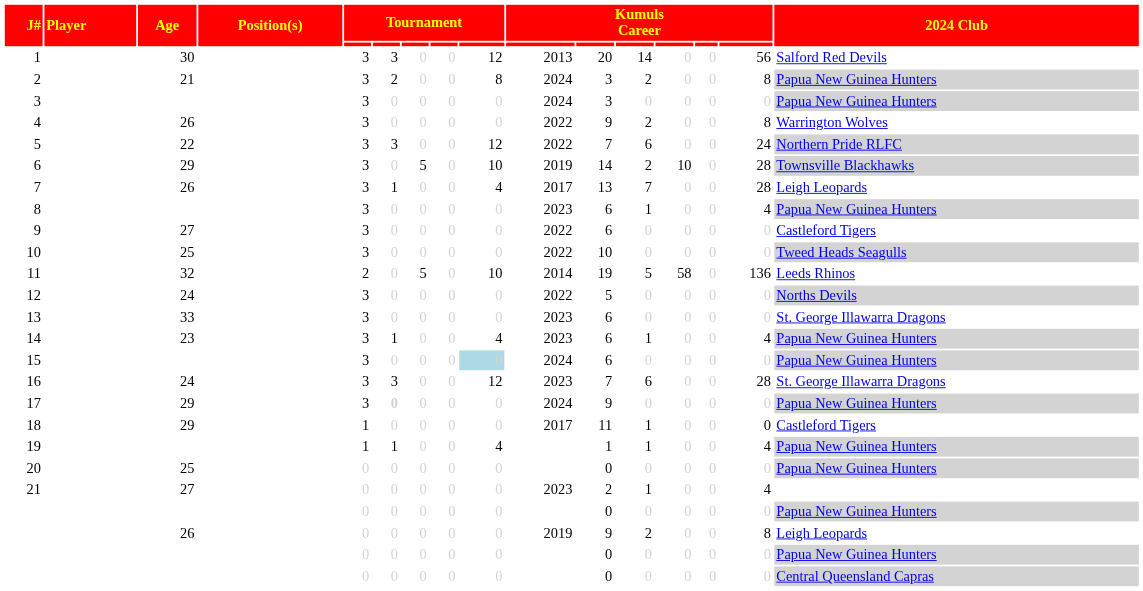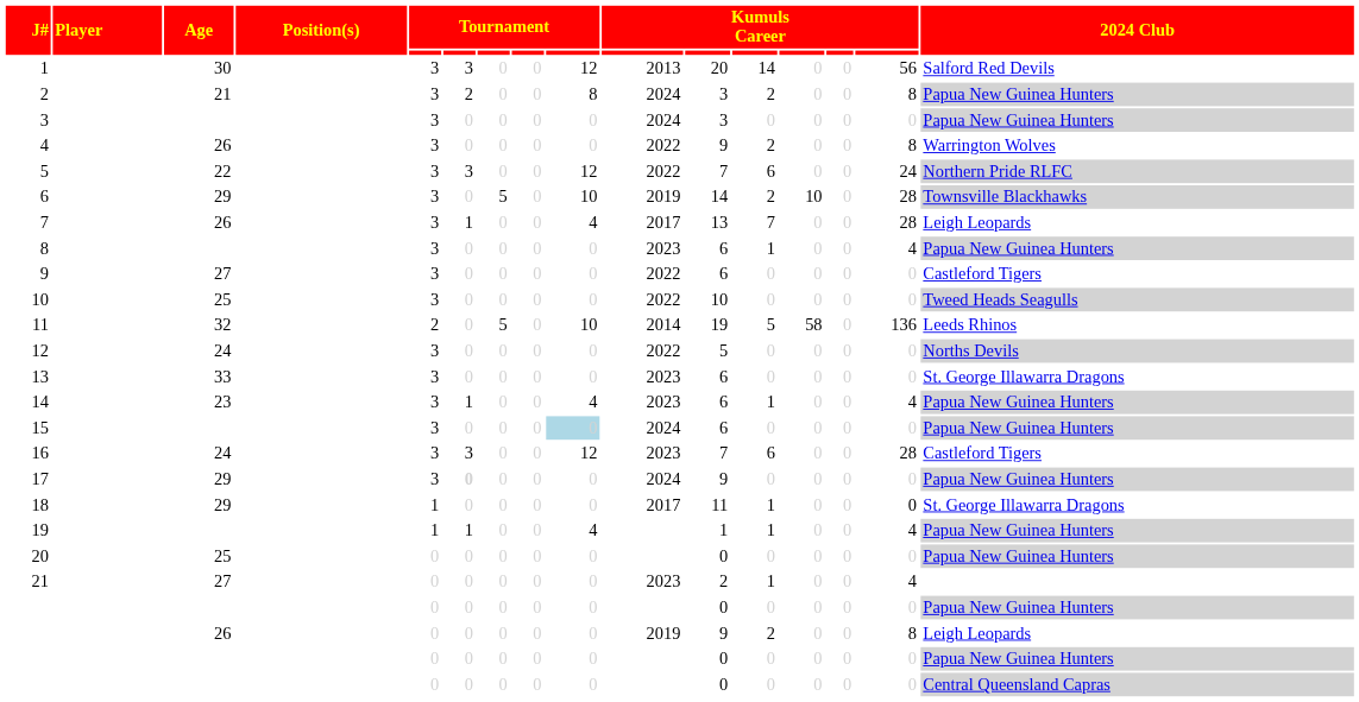 <table class="sortable" border="0" cellspacing="2" cellpadding="2" style="width:100%; text-align:right;">
 <tr style="background:red; color:yellow;">
 <th rowspan=2 class="unsortable">J#</th>
 <th rowspan=2 align=left>Player</th>
 <th rowspan=2 align=center class="unsortable">Age</th>
 <th rowspan=2 align=center class="unsortable">Position(s)</th>
 <th colspan=5 align=center>Tournament</th>
 <th colspan=6 align=center>Kumuls <br> Career</th>
 <th rowspan=2 align=center>2024 Club</th>
 </tr>
 <tr style="background:red; color:yellow;">
 <th class="unsortable"></th>
 <th class="unsortable"></th>
 <th class="unsortable"></th>
 <th class="unsortable"></th>
 <th class="unsortable"></th>
 <th class="unsortable"></th>
 <th class="unsortable"></th>
 <th class="unsortable"></th>
 <th class="unsortable"></th>
 <th class="unsortable"></th>
 <th class="unsortable"></th>
 </tr>
 <tr>
 <td>1</td>
 <td align=left></td>
 <td>30</td>
 <td align=center></td>
 <td>3</td>
 <td>3</td>
 <td style="color:lightgray">0</td>
 <td style="color:lightgray">0</td>
 <td>12</td>
 <td>2013</td>
 <td>20</td>
 <td>14</td>
 <td style="color:lightgray">0</td>
 <td style="color:lightgray">0</td>
 <td>56</td>
 <td align=left>   <a href='#'>Salford Red Devils</a></td>
 </tr>
 <tr>
 <td>2</td>
 <td align=left></td>
 <td>21</td>
 <td align=center></td>
 <td>3</td>
 <td>2</td>
 <td style="color:lightgray">0</td>
 <td style="color:lightgray">0</td>
 <td>8</td>
 <td>2024</td>
 <td>3</td>
 <td>2</td>
 <td style="color:lightgray">0</td>
 <td style="color:lightgray">0</td>
 <td>8</td>
 <td bgcolor=lightgray align=left>   <a href='#'>Papua New Guinea Hunters</a></td>
 </tr>
 <tr>
 <td>3</td>
 <td align=left></td>
 <td></td>
 <td align=center></td>
 <td>3</td>
 <td style="color:lightgray">0</td>
 <td style="color:lightgray">0</td>
 <td style="color:lightgray">0</td>
 <td style="color:lightgray">0</td>
 <td>2024</td>
 <td>3</td>
 <td style="color:lightgray">0</td>
 <td style="color:lightgray">0</td>
 <td style="color:lightgray">0</td>
 <td style="color:lightgray">0</td>
 <td bgcolor=lightgray align=left>   <a href='#'>Papua New Guinea Hunters</a></td>
 </tr>
 <tr>
 <td>4</td>
 <td align=left></td>
 <td>26</td>
 <td align=center></td>
 <td>3</td>
 <td style="color:lightgray">0</td>
 <td style="color:lightgray">0</td>
 <td style="color:lightgray">0</td>
 <td style="color:lightgray">0</td>
 <td>2022</td>
 <td>9</td>
 <td>2</td>
 <td style="color:lightgray">0</td>
 <td style="color:lightgray">0</td>
 <td>8</td>
 <td align=left>   <a href='#'>Warrington Wolves</a></td>
 </tr>
 <tr>
 <td>5</td>
 <td align=left></td>
 <td>22</td>
 <td align=center></td>
 <td>3</td>
 <td>3</td>
 <td style="color:lightgray">0</td>
 <td style="color:lightgray">0</td>
 <td>12</td>
 <td>2022</td>
 <td>7</td>
 <td>6</td>
 <td style="color:lightgray">0</td>
 <td style="color:lightgray">0</td>
 <td>24</td>
 <td bgcolor=lightgray align=left>   <a href='#'>Northern Pride RLFC</a></td>
 </tr>
 <tr>
 <td>6</td>
 <td align=left></td>
 <td>29</td>
 <td align=center></td>
 <td>3</td>
 <td style="color:lightgray">0</td>
 <td>5</td>
 <td style="color:lightgray">0</td>
 <td>10</td>
 <td>2019</td>
 <td>14</td>
 <td>2</td>
 <td>10</td>
 <td style="color:lightgray">0</td>
 <td>28</td>
 <td bgcolor=lightgray align=left>   <a href='#'>Townsville Blackhawks</a></td>
 </tr>
 <tr>
 <td>7</td>
 <td align=left></td>
 <td>26</td>
 <td align=center></td>
 <td>3</td>
 <td>1</td>
 <td style="color:lightgray">0</td>
 <td style="color:lightgray">0</td>
 <td>4</td>
 <td>2017</td>
 <td>13</td>
 <td>7</td>
 <td style="color:lightgray">0</td>
 <td style="color:lightgray">0</td>
 <td>28</td>
 <td align=left>   <a href='#'>Leigh Leopards</a></td>
 </tr>
 <tr>
 <td>8</td>
 <td align=left></td>
 <td></td>
 <td align=center></td>
 <td>3</td>
 <td style="color:lightgray">0</td>
 <td style="color:lightgray">0</td>
 <td style="color:lightgray">0</td>
 <td style="color:lightgray">0</td>
 <td>2023</td>
 <td>6</td>
 <td>1</td>
 <td style="color:lightgray">0</td>
 <td style="color:lightgray">0</td>
 <td>4</td>
 <td bgcolor=lightgray align=left>   <a href='#'>Papua New Guinea Hunters</a></td>
 </tr>
 <tr>
 <td>9</td>
 <td align=left></td>
 <td>27</td>
 <td align=center></td>
 <td>3</td>
 <td style="color:lightgray">0</td>
 <td style="color:lightgray">0</td>
 <td style="color:lightgray">0</td>
 <td style="color:lightgray">0</td>
 <td>2022</td>
 <td>6</td>
 <td style="color:lightgray">0</td>
 <td style="color:lightgray">0</td>
 <td style="color:lightgray">0</td>
 <td style="color:lightgray">0</td>
 <td align=left>   <a href='#'>Castleford Tigers</a></td>
 </tr>
 <tr>
 <td>10</td>
 <td align=left></td>
 <td>25</td>
 <td align=center></td>
 <td>3</td>
 <td style="color:lightgray">0</td>
 <td style="color:lightgray">0</td>
 <td style="color:lightgray">0</td>
 <td style="color:lightgray">0</td>
 <td>2022</td>
 <td>10</td>
 <td style="color:lightgray">0</td>
 <td style="color:lightgray">0</td>
 <td style="color:lightgray">0</td>
 <td style="color:lightgray">0</td>
 <td bgcolor=lightgray align=left>   <a href='#'>Tweed Heads Seagulls</a></td>
 </tr>
 <tr>
 <td>11</td>
 <td align=left></td>
 <td>32</td>
 <td align=center></td>
 <td>2</td>
 <td style="color:lightgray">0</td>
 <td>5</td>
 <td style="color:lightgray">0</td>
 <td>10</td>
 <td>2014</td>
 <td>19</td>
 <td>5</td>
 <td>58</td>
 <td style="color:lightgray">0</td>
 <td>136</td>
 <td align=left>   <a href='#'>Leeds Rhinos</a></td>
 </tr>
 <tr>
 <td>12</td>
 <td align=left></td>
 <td>24</td>
 <td align=center></td>
 <td>3</td>
 <td style="color:lightgray">0</td>
 <td style="color:lightgray">0</td>
 <td style="color:lightgray">0</td>
 <td style="color:lightgray">0</td>
 <td>2022</td>
 <td>5</td>
 <td style="color:lightgray">0</td>
 <td style="color:lightgray">0</td>
 <td style="color:lightgray">0</td>
 <td style="color:lightgray">0</td>
 <td bgcolor=lightgray align=left>   <a href='#'>Norths Devils</a></td>
 </tr>
 <tr>
 <td>13</td>
 <td align=left></td>
 <td>33</td>
 <td align=center></td>
 <td>3</td>
 <td style="color:lightgray">0</td>
 <td style="color:lightgray">0</td>
 <td style="color:lightgray">0</td>
 <td style="color:lightgray">0</td>
 <td>2023</td>
 <td>6</td>
 <td style="color:lightgray">0</td>
 <td style="color:lightgray">0</td>
 <td style="color:lightgray">0</td>
 <td style="color:lightgray">0</td>
 <td align=left>   <a href='#'>St. George Illawarra Dragons</a></td>
 </tr>
 <tr>
 <td>14</td>
 <td align=left></td>
 <td>23</td>
 <td align=center></td>
 <td>3</td>
 <td>1</td>
 <td style="color:lightgray">0</td>
 <td style="color:lightgray">0</td>
 <td>4</td>
 <td>2023</td>
 <td>6</td>
 <td>1</td>
 <td style="color:lightgray">0</td>
 <td style="color:lightgray">0</td>
 <td>4</td>
 <td bgcolor=lightgray align=left>   <a href='#'>Papua New Guinea Hunters</a></td>
 </tr>
 <tr>
 <td>15</td>
 <td align=left></td>
 <td></td>
 <td align=center></td>
 <td>3</td>
 <td style="color:lightgray">0</td>
 <td style="color:lightgray">0</td>
 <td style="color:lightgray">0</td>
 <td style="background: lightblue; color:lightgray">0</td>
 <td>2024</td>
 <td>6</td>
 <td style="color:lightgray">0</td>
 <td style="color:lightgray">0</td>
 <td style="color:lightgray">0</td>
 <td style="color:lightgray">0</td>
 <td bgcolor=lightgray align=left>   <a href='#'>Papua New Guinea Hunters</a></td>
 </tr>
 <tr>
 <td>16</td>
 <td align=left></td>
 <td>24</td>
 <td align=center></td>
 <td>3</td>
 <td>3</td>
 <td style="color:lightgray">0</td>
 <td style="color:lightgray">0</td>
 <td>12</td>
 <td>2023</td>
 <td>7</td>
 <td>6</td>
 <td style="color:lightgray">0</td>
 <td style="color:lightgray">0</td>
 <td>28</td>
-<td align=left>   <a href='#'>St. George Illawarra Dragons</a></td>
+<td align=left>   <a href='#'>Castleford Tigers</a></td>
 </tr>
 <tr>
 <td>17</td>
 <td align=left></td>
 <td>29</td>
 <td align=center></td>
 <td>3</td>
 <td style="color:lightgray"><strong>0</strong></td>
 <td style="color:lightgray">0</td>
 <td style="color:lightgray">0</td>
 <td style="color:lightgray">0</td>
 <td>2024</td>
 <td>9</td>
 <td style="color:lightgray">0</td>
 <td style="color:lightgray">0</td>
 <td style="color:lightgray">0</td>
 <td style="color:lightgray">0</td>
 <td bgcolor=lightgray align=left>   <a href='#'>Papua New Guinea Hunters</a></td>
 </tr>
 <tr>
 <td>18</td>
 <td align=left></td>
 <td>29</td>
 <td align=center></td>
 <td>1</td>
 <td style="color:lightgray">0</td>
 <td style="color:lightgray">0</td>
 <td style="color:lightgray">0</td>
 <td style="color:lightgray">0</td>
 <td>2017</td>
 <td>11</td>
 <td>1</td>
 <td style="color:lightgray">0</td>
 <td style="color:lightgray">0</td>
 <td>0</td>
-<td align=left>   <a href='#'>Castleford Tigers</a></td>
+<td align=left>   <a href='#'>St. George Illawarra Dragons</a></td>
 </tr>
 <tr>
 <td>19</td>
 <td align=left></td>
 <td></td>
 <td align=center></td>
 <td>1</td>
 <td>1</td>
 <td style="color:lightgray">0</td>
 <td style="color:lightgray">0</td>
 <td>4</td>
 <td></td>
 <td>1</td>
 <td>1</td>
 <td style="color:lightgray">0</td>
 <td style="color:lightgray">0</td>
 <td>4</td>
 <td bgcolor=lightgray align=left>   <a href='#'>Papua New Guinea Hunters</a></td>
 </tr>
 <tr>
 <td>20</td>
 <td align=left></td>
 <td>25</td>
 <td align=center></td>
 <td style="color:lightgray">0</td>
 <td style="color:lightgray">0</td>
 <td style="color:lightgray">0</td>
 <td style="color:lightgray">0</td>
 <td style="color:lightgray">0</td>
 <td></td>
 <td>0</td>
 <td style="color:lightgray">0</td>
 <td style="color:lightgray">0</td>
 <td style="color:lightgray">0</td>
 <td style="color:lightgray">0</td>
 <td bgcolor=lightgray align=left>   <a href='#'>Papua New Guinea Hunters</a></td>
 </tr>
 <tr>
 <td>21</td>
 <td align=left></td>
 <td>27</td>
 <td align=center></td>
 <td style="color:lightgray">0</td>
 <td style="color:lightgray">0</td>
 <td style="color:lightgray">0</td>
 <td style="color:lightgray">0</td>
 <td style="color:lightgray">0</td>
 <td>2023</td>
 <td>2</td>
 <td>1</td>
 <td style="color:lightgray">0</td>
 <td style="color:lightgray">0</td>
 <td>4</td>
 <td></td>
 </tr>
 <tr>
 <td></td>
 <td align=left></td>
 <td></td>
 <td align=center></td>
 <td style="color:lightgray">0</td>
 <td style="color:lightgray">0</td>
 <td style="color:lightgray">0</td>
 <td style="color:lightgray">0</td>
 <td style="color:lightgray">0</td>
 <td></td>
 <td>0</td>
 <td style="color:lightgray">0</td>
 <td style="color:lightgray">0</td>
 <td style="color:lightgray">0</td>
 <td style="color:lightgray">0</td>
 <td bgcolor=lightgray align=left>   <a href='#'>Papua New Guinea Hunters</a></td>
 </tr>
 <tr>
 <td></td>
 <td align=left></td>
 <td>26</td>
 <td align=center></td>
 <td style="color:lightgray">0</td>
 <td style="color:lightgray">0</td>
 <td style="color:lightgray">0</td>
 <td style="color:lightgray">0</td>
 <td style="color:lightgray">0</td>
 <td>2019</td>
 <td>9</td>
 <td>2</td>
 <td style="color:lightgray">0</td>
 <td style="color:lightgray">0</td>
 <td>8</td>
 <td align=left>   <a href='#'>Leigh Leopards</a></td>
 </tr>
 <tr>
 <td></td>
 <td align=left></td>
 <td></td>
 <td align=center></td>
 <td style="color:lightgray">0</td>
 <td style="color:lightgray">0</td>
 <td style="color:lightgray">0</td>
 <td style="color:lightgray">0</td>
 <td style="color:lightgray">0</td>
 <td></td>
 <td>0</td>
 <td style="color:lightgray">0</td>
 <td style="color:lightgray">0</td>
 <td style="color:lightgray">0</td>
 <td style="color:lightgray">0</td>
 <td bgcolor=lightgray align=left>   <a href='#'>Papua New Guinea Hunters</a></td>
 </tr>
 <tr>
 <td></td>
 <td align=left></td>
 <td></td>
 <td align=center></td>
 <td style="color:lightgray">0</td>
 <td style="color:lightgray">0</td>
 <td style="color:lightgray">0</td>
 <td style="color:lightgray">0</td>
 <td style="color:lightgray">0</td>
 <td></td>
 <td>0</td>
 <td style="color:lightgray">0</td>
 <td style="color:lightgray">0</td>
 <td style="color:lightgray">0</td>
 <td style="color:lightgray">0</td>
 <td bgcolor=lightgray align=left>   <a href='#'>Central Queensland Capras</a></td>
 </tr>
 </table>
